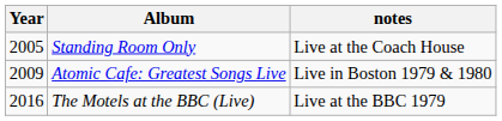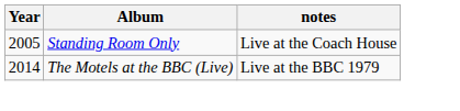 <table class="wikitable">
 <tr>
 <th>Year</th>
 <th>Album</th>
 <th align="left">notes</th>
 </tr>
 <tr>
 <td>2005</td>
 <td><em><a href='#'>Standing Room Only</a></em></td>
 <td>Live at the Coach House</td>
 </tr>
 <tr>
-<td>2009</td>
-<td><em><a href='#'>Atomic Cafe: Greatest Songs Live</a></em></td>
-<td>Live in Boston 1979 & 1980</td>
-</tr>
-<tr>
-<td>2016</td>
+<td>2014</td>
 <td><em>The Motels at the BBC (Live)</em></td>
 <td>Live at the BBC 1979</td>
 </tr>
 </table>
